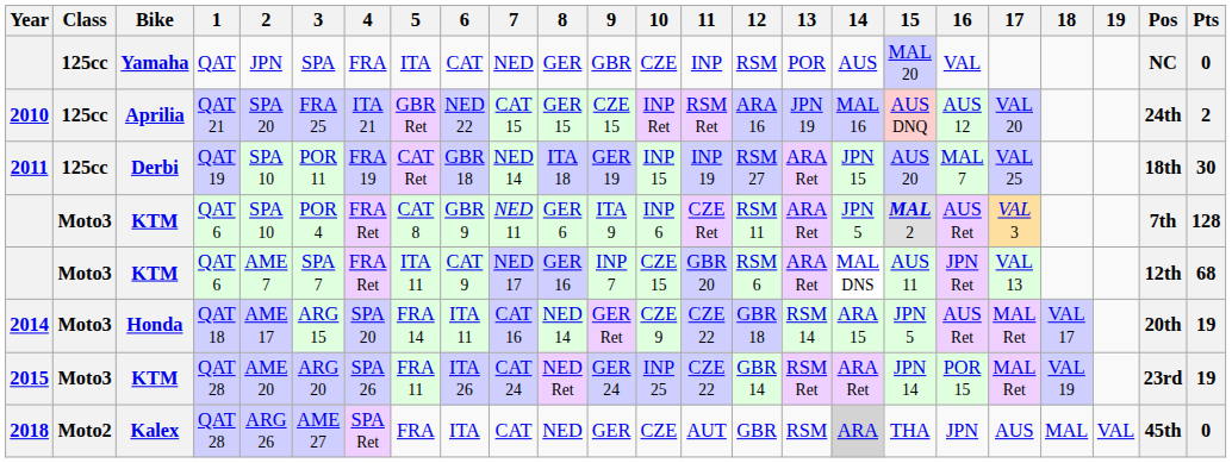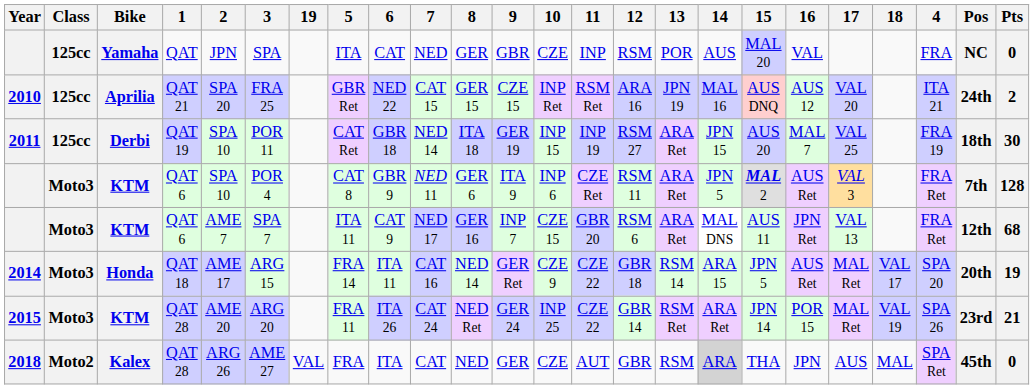 <table class="wikitable" style="text-align:center">
 <tr>
 <th>Year</th>
 <th>Class</th>
 <th>Bike</th>
 <th>1</th>
 <th>2</th>
 <th>3</th>
-<th>4</th>
+<th>19</th>
 <th>5</th>
 <th>6</th>
 <th>7</th>
 <th>8</th>
 <th>9</th>
 <th>10</th>
 <th>11</th>
 <th>12</th>
 <th>13</th>
 <th>14</th>
 <th>15</th>
 <th>16</th>
 <th>17</th>
 <th>18</th>
-<th>19</th>
+<th>4</th>
 <th>Pos</th>
 <th>Pts</th>
 </tr>
 <tr>
 <th></th>
 <th>125cc</th>
 <th><a href='#'>Yamaha</a></th>
 <td><a href='#'>QAT</a></td>
 <td><a href='#'>JPN</a></td>
 <td><a href='#'>SPA</a></td>
-<td><a href='#'>FRA</a></td>
+<td></td>
 <td><a href='#'>ITA</a></td>
 <td><a href='#'>CAT</a></td>
 <td><a href='#'>NED</a></td>
 <td><a href='#'>GER</a></td>
 <td><a href='#'>GBR</a></td>
 <td><a href='#'>CZE</a></td>
 <td><a href='#'>INP</a></td>
 <td><a href='#'>RSM</a></td>
 <td><a href='#'>POR</a></td>
 <td><a href='#'>AUS</a></td>
 <td style="background:#cfcfff;"><a href='#'>MAL</a><br><small>20</small></td>
 <td><a href='#'>VAL</a></td>
 <td></td>
 <td></td>
-<td></td>
+<td><a href='#'>FRA</a></td>
 <th>NC</th>
 <th>0</th>
 </tr>
 <tr>
 <th><a href='#'>2010</a></th>
 <th>125cc</th>
 <th><a href='#'>Aprilia</a></th>
 <td style="background:#CFCFFF;"><a href='#'>QAT</a><br><small>21</small></td>
 <td style="background:#CFCFFF;"><a href='#'>SPA</a><br><small>20</small></td>
 <td style="background:#CFCFFF;"><a href='#'>FRA</a><br><small>25</small></td>
-<td style="background:#CFCFFF;"><a href='#'>ITA</a><br><small>21</small></td>
+<td></td>
 <td style="background:#efcfff;"><a href='#'>GBR</a><br><small>Ret</small></td>
 <td style="background:#CFCFFF;"><a href='#'>NED</a><br><small>22</small></td>
 <td style="background:#dfffdf;"><a href='#'>CAT</a><br><small>15</small></td>
 <td style="background:#dfffdf;"><a href='#'>GER</a><br><small>15</small></td>
 <td style="background:#dfffdf;"><a href='#'>CZE</a><br><small>15</small></td>
 <td style="background:#efcfff;"><a href='#'>INP</a><br><small>Ret</small></td>
 <td style="background:#efcfff;"><a href='#'>RSM</a><br><small>Ret</small></td>
 <td style="background:#CFCFFF;"><a href='#'>ARA</a><br><small>16</small></td>
 <td style="background:#CFCFFF;"><a href='#'>JPN</a><br><small>19</small></td>
 <td style="background:#CFCFFF;"><a href='#'>MAL</a><br><small>16</small></td>
 <td style="background:#ffcfcf;"><a href='#'>AUS</a><br><small>DNQ</small></td>
 <td style="background:#dfffdf;"><a href='#'>AUS</a><br><small>12</small></td>
 <td style="background:#CFCFFF;"><a href='#'>VAL</a><br><small>20</small></td>
 <td></td>
-<td></td>
+<td style="background:#CFCFFF;"><a href='#'>ITA</a><br><small>21</small></td>
 <th>24th</th>
 <th>2</th>
 </tr>
 <tr>
 <th><a href='#'>2011</a></th>
 <th>125cc</th>
 <th><a href='#'>Derbi</a></th>
 <td style="background:#CFCFFF;"><a href='#'>QAT</a><br><small>19</small></td>
 <td style="background:#dfffdf;"><a href='#'>SPA</a><br><small>10</small></td>
 <td style="background:#dfffdf;"><a href='#'>POR</a><br><small>11</small></td>
-<td style="background:#CFCFFF;"><a href='#'>FRA</a><br><small>19</small></td>
+<td></td>
 <td style="background:#efcfff;"><a href='#'>CAT</a><br><small>Ret</small></td>
 <td style="background:#CFCFFF;"><a href='#'>GBR</a><br><small>18</small></td>
 <td style="background:#dfffdf;"><a href='#'>NED</a><br><small>14</small></td>
 <td style="background:#CFCFFF;"><a href='#'>ITA</a><br><small>18</small></td>
 <td style="background:#cfcfff;"><a href='#'>GER</a><br><small>19</small></td>
 <td style="background:#dfffdf;"><a href='#'>INP</a><br><small>15</small></td>
 <td style="background:#CFCFFF;"><a href='#'>INP</a><br><small>19</small></td>
 <td style="background:#CFCFFF;"><a href='#'>RSM</a><br><small>27</small></td>
 <td style="background:#efcfff;"><a href='#'>ARA</a><br><small>Ret</small></td>
 <td style="background:#dfffdf;"><a href='#'>JPN</a><br><small>15</small></td>
 <td style="background:#cfcfff;"><a href='#'>AUS</a><br><small>20</small></td>
 <td style="background:#dfffdf;"><a href='#'>MAL</a><br><small>7</small></td>
 <td style="background:#cfcfff;"><a href='#'>VAL</a><br><small>25</small></td>
 <td></td>
-<td></td>
+<td style="background:#CFCFFF;"><a href='#'>FRA</a><br><small>19</small></td>
 <th>18th</th>
 <th>30</th>
 </tr>
 <tr>
 <th></th>
 <th>Moto3</th>
 <th><a href='#'>KTM</a></th>
 <td style="background:#DFFFDF;"><a href='#'>QAT</a><br><small>6</small></td>
 <td style="background:#DFFFDF;"><a href='#'>SPA</a><br><small>10</small></td>
 <td style="background:#DFFFDF;"><a href='#'>POR</a><br><small>4</small></td>
-<td style="background:#efcfff;"><a href='#'>FRA</a><br><small>Ret</small></td>
+<td></td>
 <td style="background:#DFFFDF;"><a href='#'>CAT</a><br><small>8</small></td>
 <td style="background:#dfffdf;"><a href='#'>GBR</a><br><small>9</small></td>
 <td style="background:#dfffdf;"><em><a href='#'>NED</a></em><br><small>11</small></td>
 <td style="background:#dfffdf;"><a href='#'>GER</a><br><small>6</small></td>
 <td style="background:#dfffdf;"><a href='#'>ITA</a><br><small>9</small></td>
 <td style="background:#dfffdf;"><a href='#'>INP</a><br><small>6</small></td>
 <td style="background:#efcfff;"><a href='#'>CZE</a><br><small>Ret</small></td>
 <td style="background:#dfffdf;"><a href='#'>RSM</a><br><small>11</small></td>
 <td style="background:#efcfff;"><a href='#'>ARA</a><br><small>Ret</small></td>
 <td style="background:#dfffdf;"><a href='#'>JPN</a><br><small>5</small></td>
 <td style="background:#dfdfdf;"><strong><em><a href='#'>MAL</a></em></strong><br><small>2</small></td>
 <td style="background:#efcfff;"><a href='#'>AUS</a><br><small>Ret</small></td>
 <td style="background:#ffdf9f;"><em><a href='#'>VAL</a></em><br><small>3</small></td>
 <td></td>
-<td></td>
+<td style="background:#efcfff;"><a href='#'>FRA</a><br><small>Ret</small></td>
 <th>7th</th>
 <th>128</th>
 </tr>
 <tr>
 <th></th>
 <th>Moto3</th>
 <th><a href='#'>KTM</a></th>
 <td style="background:#dfffdf;"><a href='#'>QAT</a><br><small>6</small></td>
 <td style="background:#dfffdf;"><a href='#'>AME</a><br><small>7</small></td>
 <td style="background:#dfffdf;"><a href='#'>SPA</a><br><small>7</small></td>
-<td style="background:#efcfff;"><a href='#'>FRA</a><br><small>Ret</small></td>
+<td></td>
 <td style="background:#dfffdf;"><a href='#'>ITA</a><br><small>11</small></td>
 <td style="background:#dfffdf;"><a href='#'>CAT</a><br><small>9</small></td>
 <td style="background:#cfcfff;"><a href='#'>NED</a><br><small>17</small></td>
 <td style="background:#cfcfff;"><a href='#'>GER</a><br><small>16</small></td>
 <td style="background:#dfffdf;"><a href='#'>INP</a><br><small>7</small></td>
 <td style="background:#dfffdf;"><a href='#'>CZE</a><br><small>15</small></td>
 <td style="background:#cfcfff;"><a href='#'>GBR</a><br><small>20</small></td>
 <td style="background:#dfffdf;"><a href='#'>RSM</a><br><small>6</small></td>
 <td style="background:#efcfff;"><a href='#'>ARA</a><br><small>Ret</small></td>
 <td style="background:#ffffff;"><a href='#'>MAL</a><br><small>DNS</small></td>
 <td style="background:#dfffdf;"><a href='#'>AUS</a><br><small>11</small></td>
 <td style="background:#efcfff;"><a href='#'>JPN</a><br><small>Ret</small></td>
 <td style="background:#dfffdf;"><a href='#'>VAL</a><br><small>13</small></td>
 <td></td>
-<td></td>
+<td style="background:#efcfff;"><a href='#'>FRA</a><br><small>Ret</small></td>
 <th>12th</th>
 <th>68</th>
 </tr>
 <tr>
 <th><a href='#'>2014</a></th>
 <th>Moto3</th>
 <th><a href='#'>Honda</a></th>
 <td style="background:#cfcfff;"><a href='#'>QAT</a><br><small>18</small></td>
 <td style="background:#cfcfff;"><a href='#'>AME</a><br><small>17</small></td>
 <td style="background:#dfffdf;"><a href='#'>ARG</a><br><small>15</small></td>
-<td style="background:#cfcfff;"><a href='#'>SPA</a><br><small>20</small></td>
+<td></td>
 <td style="background:#dfffdf;"><a href='#'>FRA</a><br><small>14</small></td>
 <td style="background:#dfffdf;"><a href='#'>ITA</a><br><small>11</small></td>
 <td style="background:#cfcfff;"><a href='#'>CAT</a><br><small>16</small></td>
 <td style="background:#dfffdf;"><a href='#'>NED</a><br><small>14</small></td>
 <td style="background:#efcfff;"><a href='#'>GER</a><br><small>Ret</small></td>
 <td style="background:#dfffdf;"><a href='#'>CZE</a><br><small>9</small></td>
 <td style="background:#cfcfff;"><a href='#'>CZE</a><br><small>22</small></td>
 <td style="background:#cfcfff;"><a href='#'>GBR</a><br><small>18</small></td>
 <td style="background:#dfffdf;"><a href='#'>RSM</a><br><small>14</small></td>
 <td style="background:#dfffdf;"><a href='#'>ARA</a><br><small>15</small></td>
 <td style="background:#dfffdf;"><a href='#'>JPN</a><br><small>5</small></td>
 <td style="background:#efcfff;"><a href='#'>AUS</a><br><small>Ret</small></td>
 <td style="background:#efcfff;"><a href='#'>MAL</a><br><small>Ret</small></td>
 <td style="background:#cfcfff;"><a href='#'>VAL</a><br><small>17</small></td>
-<td></td>
+<td style="background:#cfcfff;"><a href='#'>SPA</a><br><small>20</small></td>
 <th>20th</th>
 <th>19</th>
 </tr>
 <tr>
 <th><a href='#'>2015</a></th>
 <th>Moto3</th>
 <th><a href='#'>KTM</a></th>
 <td style="background:#cfcfff;"><a href='#'>QAT</a><br><small>28</small></td>
 <td style="background:#cfcfff;"><a href='#'>AME</a><br><small>20</small></td>
 <td style="background:#cfcfff;"><a href='#'>ARG</a><br><small>20</small></td>
-<td style="background:#cfcfff;"><a href='#'>SPA</a><br><small>26</small></td>
+<td></td>
 <td style="background:#dfffdf;"><a href='#'>FRA</a><br><small>11</small></td>
 <td style="background:#cfcfff;"><a href='#'>ITA</a><br><small>26</small></td>
 <td style="background:#cfcfff;"><a href='#'>CAT</a><br><small>24</small></td>
 <td style="background:#efcfff;"><a href='#'>NED</a><br><small>Ret</small></td>
 <td style="background:#CFCFFF;"><a href='#'>GER</a><br><small>24</small></td>
 <td style="background:#cfcfff;"><a href='#'>INP</a><br><small>25</small></td>
 <td style="background:#cfcfff;"><a href='#'>CZE</a><br><small>22</small></td>
 <td style="background:#dfffdf;"><a href='#'>GBR</a><br><small>14</small></td>
 <td style="background:#efcfff;"><a href='#'>RSM</a><br><small>Ret</small></td>
 <td style="background:#efcfff;"><a href='#'>ARA</a><br><small>Ret</small></td>
 <td style="background:#dfffdf;"><a href='#'>JPN</a><br><small>14</small></td>
 <td style="background:#dfffdf;"><a href='#'>POR</a><br><small>15</small></td>
 <td style="background:#efcfff;"><a href='#'>MAL</a><br><small>Ret</small></td>
 <td style="background:#cfcfff;"><a href='#'>VAL</a><br><small>19</small></td>
-<td></td>
+<td style="background:#cfcfff;"><a href='#'>SPA</a><br><small>26</small></td>
 <th>23rd</th>
-<th>19</th>
+<th>21</th>
 </tr>
 <tr>
 <th><a href='#'>2018</a></th>
 <th>Moto2</th>
 <th><a href='#'>Kalex</a></th>
 <td style="background:#cfcfff;"><a href='#'>QAT</a><br><small>28</small></td>
 <td style="background:#cfcfff;"><a href='#'>ARG</a><br><small>26</small></td>
 <td style="background:#cfcfff;"><a href='#'>AME</a><br><small>27</small></td>
-<td style="background:#efcfff;"><a href='#'>SPA</a><br><small>Ret</small></td>
+<td><a href='#'>VAL</a></td>
 <td><a href='#'>FRA</a></td>
 <td><a href='#'>ITA</a></td>
 <td><a href='#'>CAT</a></td>
 <td><a href='#'>NED</a></td>
 <td><a href='#'>GER</a></td>
 <td><a href='#'>CZE</a></td>
 <td><a href='#'>AUT</a></td>
 <td><a href='#'>GBR</a></td>
 <td><a href='#'>RSM</a></td>
 <td style="background: lightgrey;"><a href='#'>ARA</a></td>
 <td><a href='#'>THA</a></td>
 <td><a href='#'>JPN</a></td>
 <td><a href='#'>AUS</a></td>
 <td><a href='#'>MAL</a></td>
-<td><a href='#'>VAL</a></td>
+<td style="background:#efcfff;"><a href='#'>SPA</a><br><small>Ret</small></td>
 <th>45th</th>
 <th>0</th>
 </tr>
 </table>
